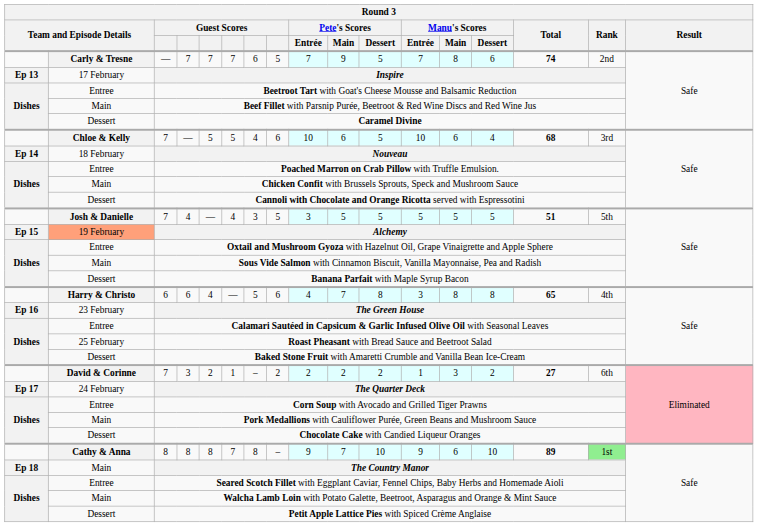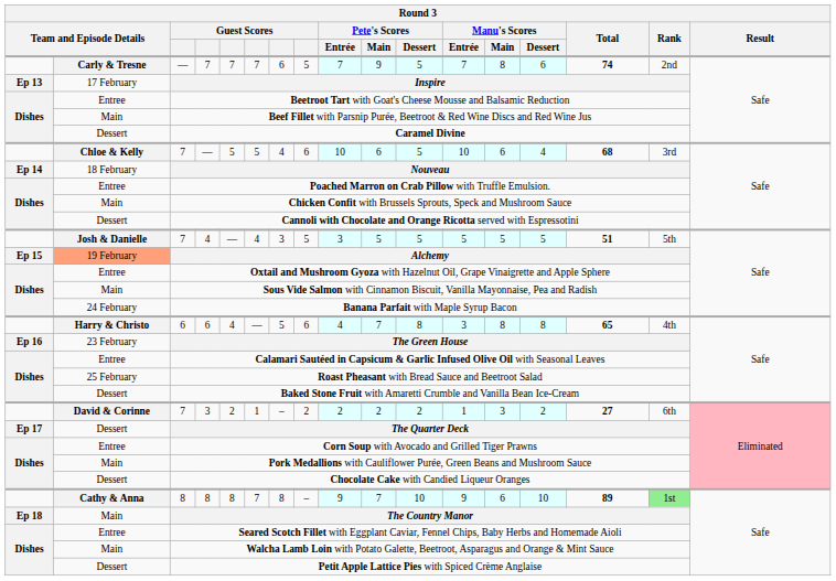 <table class="wikitable plainrowheaders" style="margin:1em auto; text-align:center; font-size:90%; width:80em;">
 <tr>
 <th colspan="20" >Round 3</th>
 </tr>
 <tr>
 <th scope="col" rowspan="2" colspan="2" style="width:20%;">Team and Episode Details</th>
 <th scope="col" colspan="6" style="width:15%;">Guest Scores</th>
 <th scope="col" colspan="3" style="width:15%;"><a href='#'>Pete</a>'s Scores</th>
 <th scope="col" colspan="3" style="width:15%;"><a href='#'>Manu</a>'s Scores</th>
 <th scope="col" rowspan="2" style="width:10%;">Total<br><small></small></th>
 <th scope="col" rowspan="2" style="width:5%;">Rank</th>
 <th scope="col" rowspan="2" style="width:20%;">Result</th>
 </tr>
 <tr>
 <th scope="col" style="width:3%;"></th>
 <th scope="col" style="width:3%;"></th>
 <th scope="col" style="width:3%;"></th>
 <th scope="col" style="width:3%;"></th>
 <th scope="col" style="width:3%;"></th>
 <th scope="col" style="width:3%;"></th>
 <th scope="col">Entrée</th>
 <th scope="col">Main</th>
 <th scope="col">Dessert</th>
 <th scope="col">Entrée</th>
 <th scope="col">Main</th>
 <th scope="col">Dessert</th>
 </tr>
 <tr style="border-top:3px solid #aaa;">
 <td></td>
 <th style="text-align:centre">Carly & Tresne</th>
 <td>—</td>
 <td>7</td>
 <td>7</td>
 <td>7</td>
 <td>6</td>
 <td>5</td>
 <td style="background:#e0ffff;">7</td>
 <td style="background:#e0ffff;">9</td>
 <td style="background:#e0ffff;">5</td>
 <td style="background:#e0ffff;">7</td>
 <td style="background:#e0ffff;">8</td>
 <td style="background:#e0ffff;">6</td>
 <td><strong>74</strong></td>
 <td>2nd</td>
 <td rowspan="5">Safe</td>
 </tr>
 <tr>
 <th>Ep 13</th>
 <td>17 February</td>
 <th colspan="14"><em>Inspire</em></th>
 </tr>
 <tr>
 <th rowspan="3">Dishes</th>
 <td>Entree</td>
 <td colspan="14"><strong>Beetroot Tart</strong> with Goat's Cheese Mousse and Balsamic Reduction</td>
 </tr>
 <tr>
 <td>Main</td>
 <td colspan="14"><strong>Beef Fillet</strong> with Parsnip Purée, Beetroot & Red Wine Discs and Red Wine Jus</td>
 </tr>
 <tr>
 <td>Dessert</td>
 <td colspan="14"><strong>Caramel Divine</strong></td>
 </tr>
 <tr style="border-top:3px solid #aaa;">
 <td></td>
 <th style="text-align:centre">Chloe & Kelly</th>
 <td>7</td>
 <td>—</td>
 <td>5</td>
 <td>5</td>
 <td>4</td>
 <td>6</td>
 <td style="background:#e0ffff;">10</td>
 <td style="background:#e0ffff;">6</td>
 <td style="background:#e0ffff;">5</td>
 <td style="background:#e0ffff;">10</td>
 <td style="background:#e0ffff;">6</td>
 <td style="background:#e0ffff;">4</td>
 <td><strong>68</strong></td>
 <td>3rd</td>
 <td rowspan="5">Safe</td>
 </tr>
 <tr>
 <th>Ep 14</th>
 <td>18 February</td>
 <th colspan="14"><em>Nouveau</em></th>
 </tr>
 <tr>
 <th rowspan="3">Dishes</th>
 <td>Entree</td>
 <td colspan="14"><strong>Poached Marron on Crab Pillow</strong> with Truffle Emulsion.</td>
 </tr>
 <tr>
 <td>Main</td>
 <td colspan="14"><strong>Chicken Confit</strong> with Brussels Sprouts, Speck and Mushroom Sauce</td>
 </tr>
 <tr>
 <td>Dessert</td>
 <td colspan="14"><strong>Cannoli with Chocolate and Orange Ricotta</strong> served with Espressotini</td>
 </tr>
 <tr style="border-top:3px solid #aaa;">
 <td></td>
 <th style="text-align:centre">Josh & Danielle</th>
 <td>7</td>
 <td>4</td>
 <td>—</td>
 <td>4</td>
 <td>3</td>
 <td>5</td>
 <td style="background:#e0ffff;">3</td>
 <td style="background:#e0ffff;">5</td>
 <td style="background:#e0ffff;">5</td>
 <td style="background:#e0ffff;">5</td>
 <td style="background:#e0ffff;">5</td>
 <td style="background:#e0ffff;">5</td>
 <td><strong>51</strong></td>
 <td>5th</td>
 <td rowspan="5">Safe</td>
 </tr>
 <tr>
 <th>Ep 15</th>
 <td style="background: lightsalmon;">19 February</td>
 <th colspan="14"><em>Alchemy</em></th>
 </tr>
 <tr>
 <th rowspan="3">Dishes</th>
 <td>Entree</td>
 <td colspan="14"><strong>Oxtail and Mushroom Gyoza</strong> with Hazelnut Oil, Grape Vinaigrette and Apple Sphere</td>
 </tr>
 <tr>
 <td>Main</td>
 <td colspan="14"><strong>Sous Vide Salmon</strong> with Cinnamon Biscuit, Vanilla Mayonnaise, Pea and Radish</td>
 </tr>
 <tr>
-<td>Dessert</td>
+<td>24 February</td>
 <td colspan="14"><strong>Banana Parfait</strong> with Maple Syrup Bacon</td>
 </tr>
 <tr style="border-top:3px solid #aaa;">
 <td></td>
 <th style="text-align:centre">Harry & Christo</th>
 <td>6</td>
 <td>6</td>
 <td>4</td>
 <td>—</td>
 <td>5</td>
 <td>6</td>
 <td style="background:#e0ffff;">4</td>
 <td style="background:#e0ffff;">7</td>
 <td style="background:#e0ffff;">8</td>
 <td style="background:#e0ffff;">3</td>
 <td style="background:#e0ffff;">8</td>
 <td style="background:#e0ffff;">8</td>
 <td><strong>65</strong></td>
 <td>4th</td>
 <td rowspan="5">Safe</td>
 </tr>
 <tr>
 <th>Ep 16</th>
 <td>23 February</td>
 <th colspan="14"><em>The Green House</em></th>
 </tr>
 <tr>
 <th rowspan="3">Dishes</th>
 <td>Entree</td>
 <td colspan="14"><strong>Calamari Sautéed in Capsicum & Garlic Infused Olive Oil</strong> with Seasonal Leaves</td>
 </tr>
 <tr>
 <td>25 February</td>
 <td colspan="14"><strong>Roast Pheasant</strong> with Bread Sauce and Beetroot Salad</td>
 </tr>
 <tr>
 <td>Dessert</td>
 <td colspan="14"><strong>Baked Stone Fruit</strong> with Amaretti Crumble and Vanilla Bean Ice-Cream</td>
 </tr>
 <tr style="border-top:3px solid #aaa;">
 <td></td>
 <th style="text-align:centre">David & Corinne</th>
 <td>7</td>
 <td>3</td>
 <td>2</td>
 <td>1</td>
 <td>–</td>
 <td>2</td>
 <td style="background:#e0ffff;">2</td>
 <td style="background:#e0ffff;">2</td>
 <td style="background:#e0ffff;">2</td>
 <td style="background:#e0ffff;">1</td>
 <td style="background:#e0ffff;">3</td>
 <td style="background:#e0ffff;">2</td>
 <td><strong>27</strong></td>
 <td>6th</td>
 <td rowspan="5" style="background:lightpink;">Eliminated</td>
 </tr>
 <tr>
 <th>Ep 17</th>
-<td>24 February</td>
+<td>Dessert</td>
 <th colspan="14"><em>The Quarter Deck</em></th>
 </tr>
 <tr>
 <th rowspan="3">Dishes</th>
 <td>Entree</td>
 <td colspan="14"><strong>Corn Soup</strong> with Avocado and Grilled Tiger Prawns</td>
 </tr>
 <tr>
 <td>Main</td>
 <td colspan="14"><strong>Pork Medallions</strong> with Cauliflower Purée, Green Beans and Mushroom Sauce</td>
 </tr>
 <tr>
 <td>Dessert</td>
 <td colspan="14"><strong>Chocolate Cake</strong> with Candied Liqueur Oranges</td>
 </tr>
 <tr style="border-top:3px solid #aaa;">
 <td></td>
 <th style="text-align:centre">Cathy & Anna</th>
 <td>8</td>
 <td>8</td>
 <td>8</td>
 <td>7</td>
 <td>8</td>
 <td>–</td>
 <td style="background:#e0ffff;">9</td>
 <td style="background:#e0ffff;">7</td>
 <td style="background:#e0ffff;">10</td>
 <td style="background:#e0ffff;">9</td>
 <td style="background:#e0ffff;">6</td>
 <td style="background:#e0ffff;">10</td>
 <td><strong>89</strong></td>
 <td style="background:lightgreen;">1st</td>
 <td rowspan="5">Safe</td>
 </tr>
 <tr>
 <th>Ep 18</th>
 <td>Main</td>
 <th colspan="14"><em>The Country Manor</em></th>
 </tr>
 <tr>
 <th rowspan="3">Dishes</th>
 <td>Entree</td>
 <td colspan="14"><strong>Seared Scotch Fillet</strong> with Eggplant Caviar, Fennel Chips, Baby Herbs and Homemade Aioli</td>
 </tr>
 <tr>
 <td>Main</td>
 <td colspan="14"><strong>Walcha Lamb Loin</strong> with Potato Galette, Beetroot, Asparagus and Orange & Mint Sauce</td>
 </tr>
 <tr>
 <td>Dessert</td>
 <td colspan="14"><strong>Petit Apple Lattice Pies</strong> with Spiced Crème Anglaise</td>
 </tr>
 </table>
